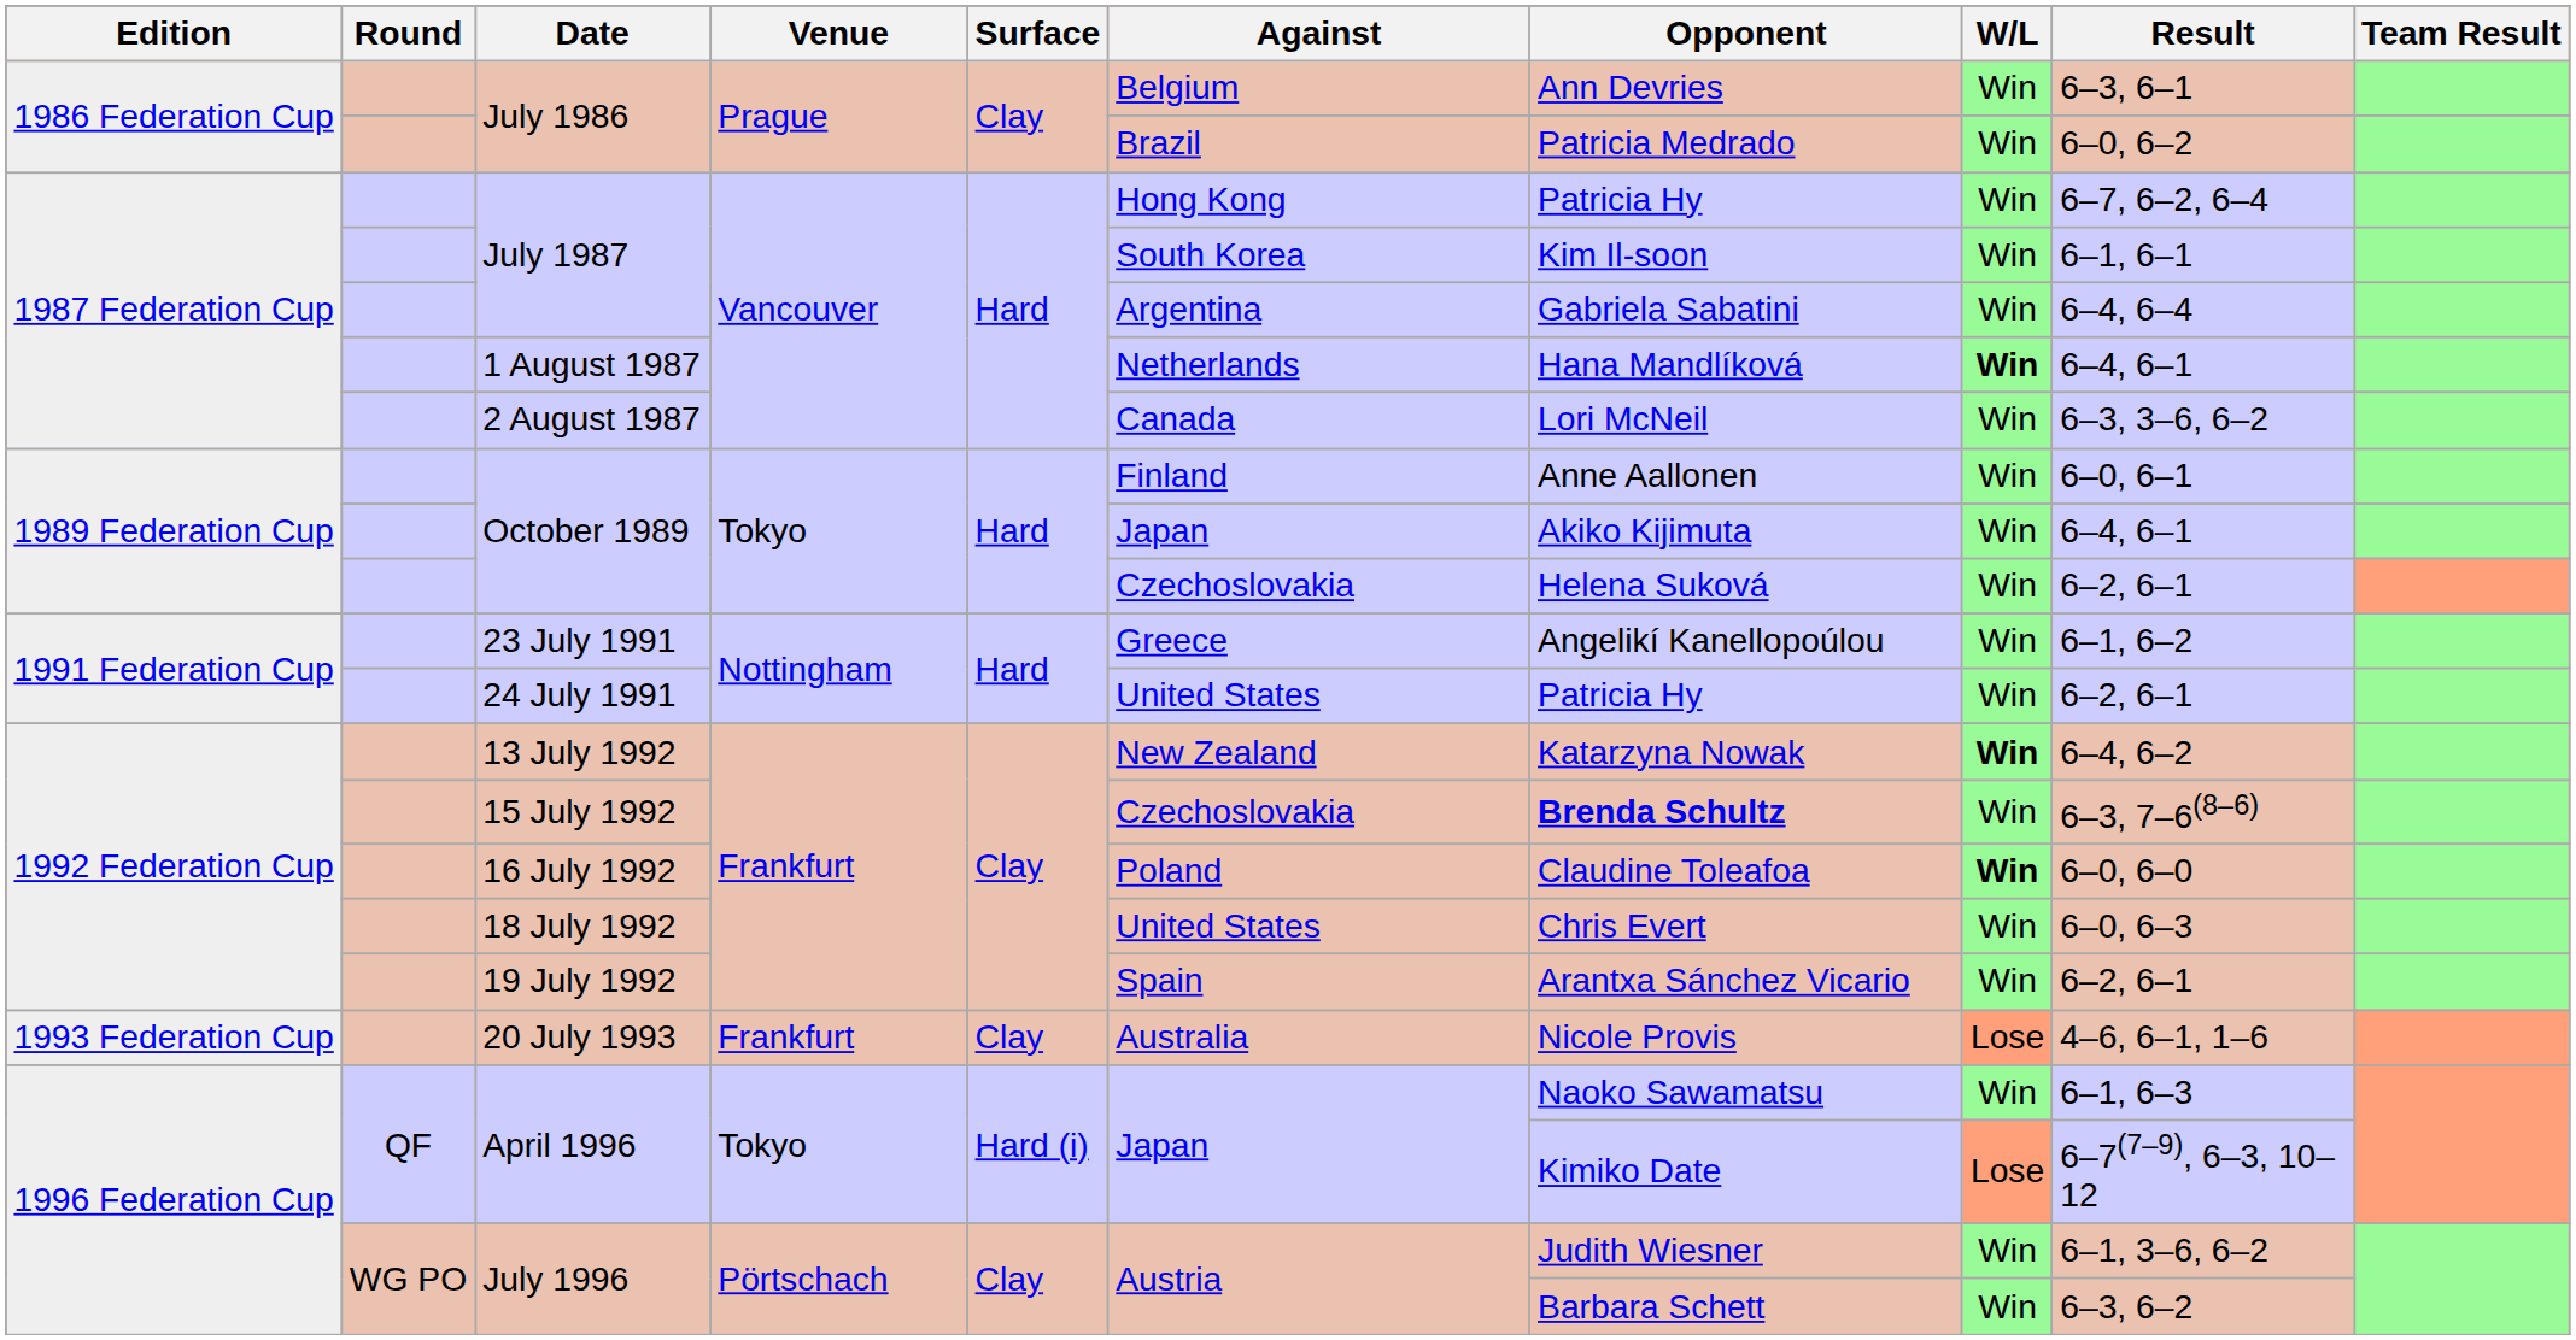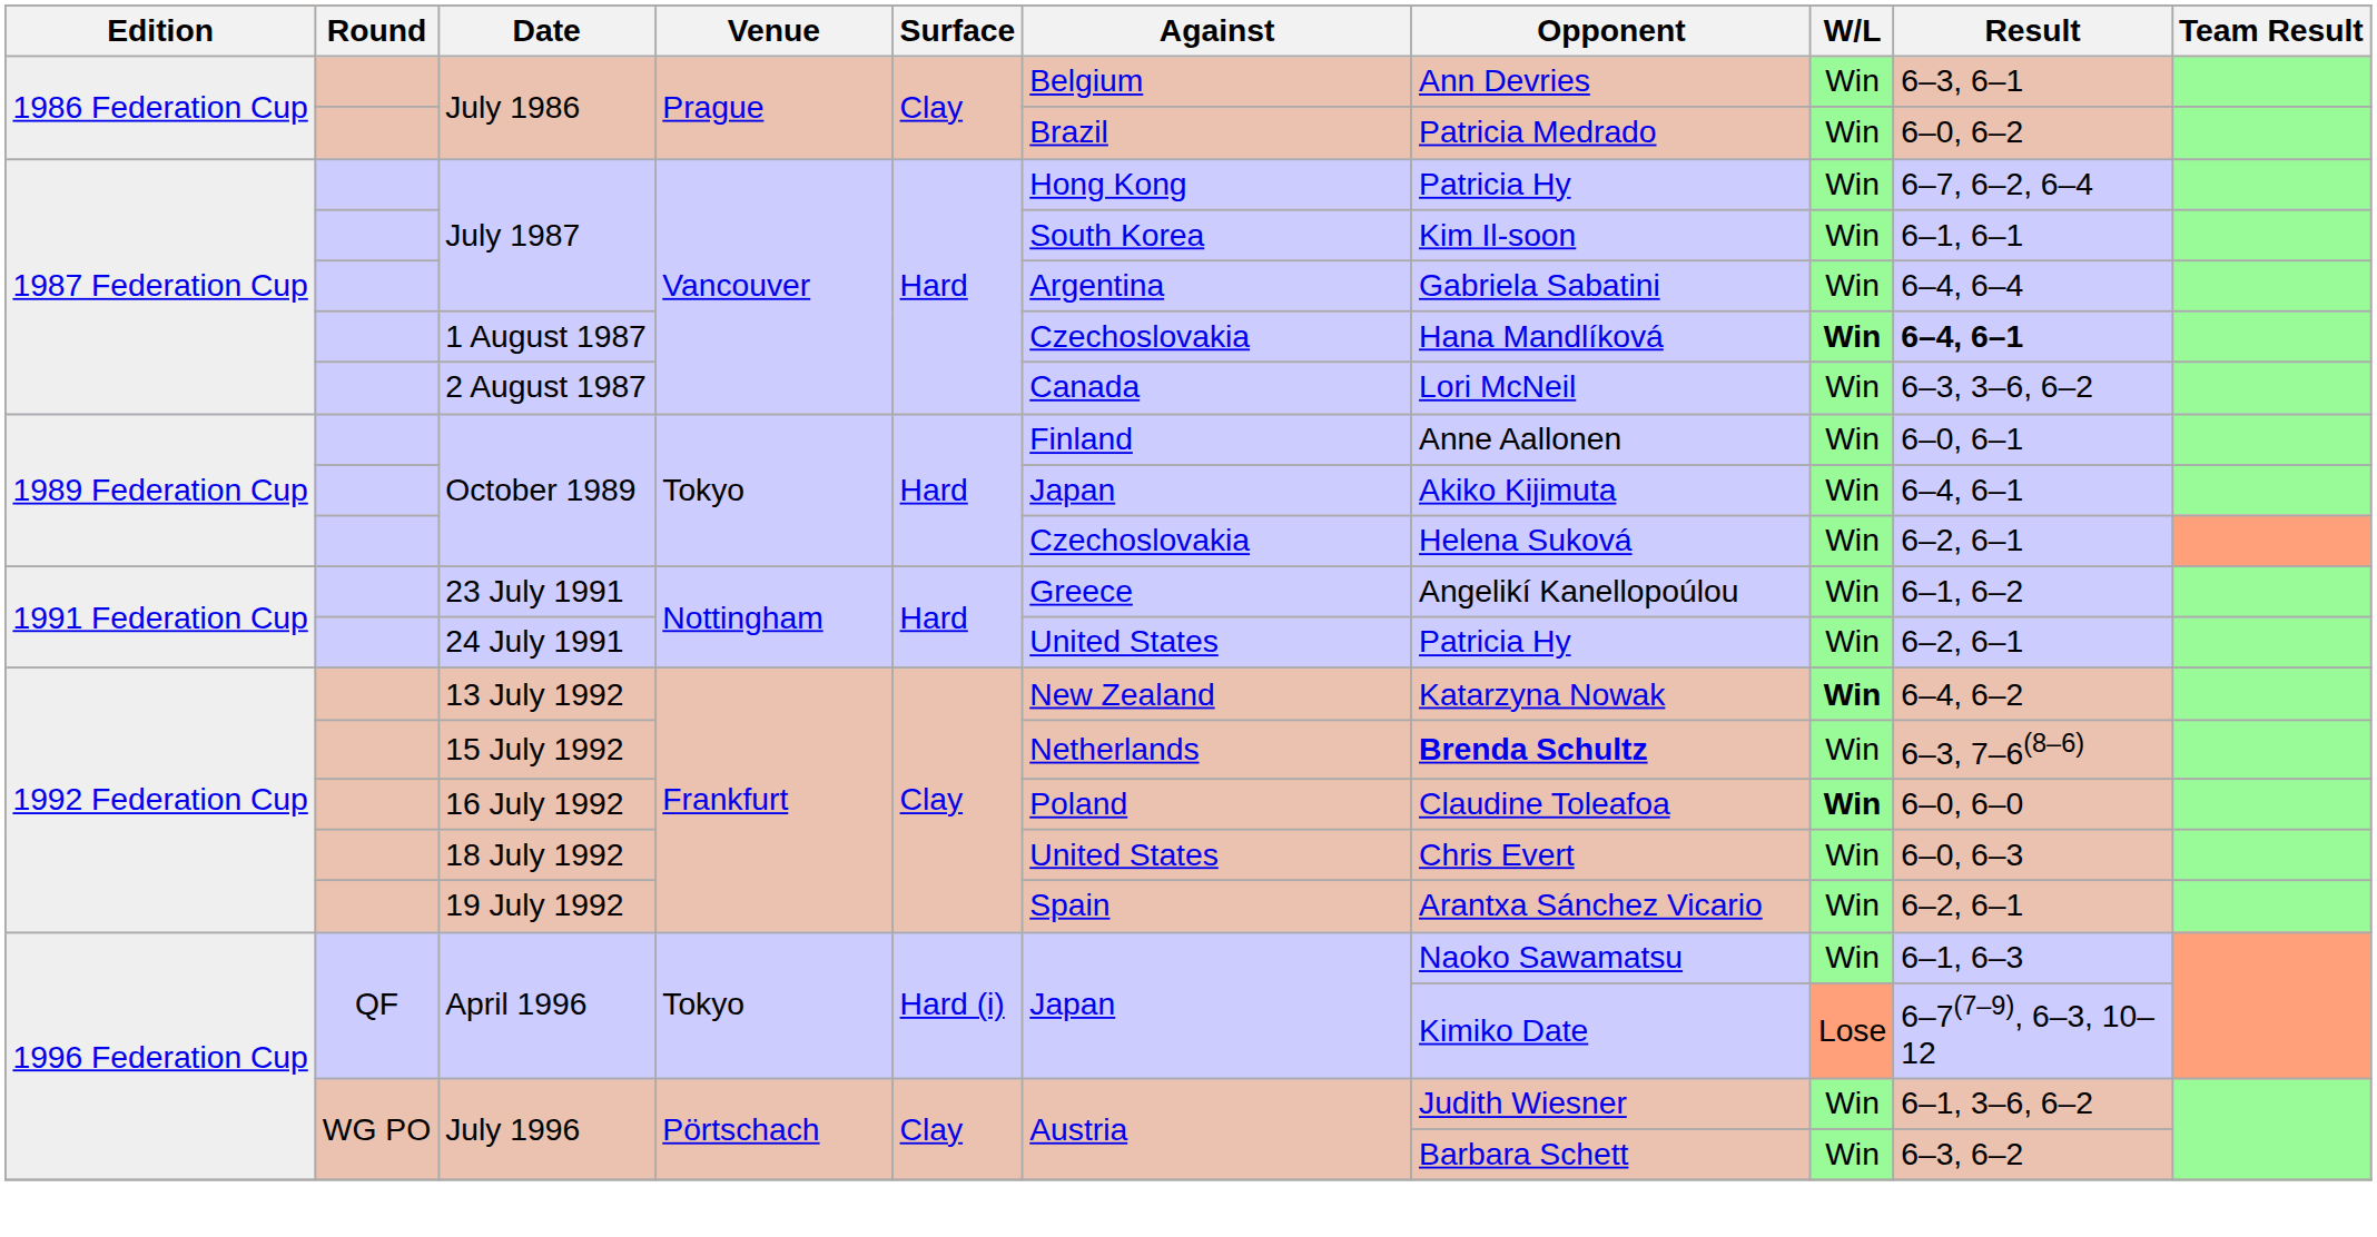 <table class=wikitable style="font-size:97%; background:#EBC2AF">
 <tr>
 <th>Edition</th>
 <th>Round</th>
 <th width=100>Date</th>
 <th width=110>Venue</th>
 <th>Surface</th>
 <th width=185>Against</th>
 <th width=190>Opponent</th>
 <th>W/L</th>
 <th width=130>Result</th>
 <th>Team Result</th>
 </tr>
 <tr>
 <td rowspan=2 style="background:#efefef;"><a href='#'>1986 Federation Cup</a></td>
 <td></td>
 <td rowspan=2>July 1986</td>
 <td rowspan=2><a href='#'>Prague</a></td>
 <td rowspan=2><a href='#'>Clay</a></td>
 <td> <a href='#'>Belgium</a></td>
 <td><a href='#'>Ann Devries</a></td>
 <td style="text-align:center; background:#98fb98;">Win</td>
 <td>6–3, 6–1</td>
 <td style="text-align:center; background:#98fb98;"></td>
 </tr>
 <tr>
 <td></td>
 <td> <a href='#'>Brazil</a></td>
 <td><a href='#'>Patricia Medrado</a></td>
 <td style="text-align:center; background:#98fb98;">Win</td>
 <td>6–0, 6–2</td>
 <td style="text-align:center; background:#98fb98;"></td>
 </tr>
 <tr style="background:#ccf;">
 <td rowspan=5 style="background:#efefef;"><a href='#'>1987 Federation Cup</a></td>
 <td></td>
 <td rowspan=3>July 1987</td>
 <td rowspan=5><a href='#'>Vancouver</a></td>
 <td rowspan=5><a href='#'>Hard</a></td>
 <td> <a href='#'>Hong Kong</a></td>
 <td><a href='#'>Patricia Hy</a></td>
 <td style="text-align:center; background:#98fb98;">Win</td>
 <td>6–7, 6–2, 6–4</td>
 <td style="text-align:center; background:#98fb98;"></td>
 </tr>
 <tr style="background:#ccf;">
 <td></td>
 <td> <a href='#'>South Korea</a></td>
 <td><a href='#'>Kim Il-soon</a></td>
 <td style="text-align:center; background:#98fb98;">Win</td>
 <td>6–1, 6–1</td>
 <td style="text-align:center; background:#98fb98;"></td>
 </tr>
 <tr style="background:#ccf;">
 <td></td>
 <td> <a href='#'>Argentina</a></td>
 <td><a href='#'>Gabriela Sabatini</a></td>
 <td style="text-align:center; background:#98fb98;">Win</td>
 <td>6–4, 6–4</td>
 <td style="text-align:center; background:#98fb98;"></td>
 </tr>
 <tr style="background:#ccf;">
 <td></td>
 <td>1 August 1987</td>
-<td> <a href='#'>Netherlands</a></td>
+<td> <a href='#'>Czechoslovakia</a></td>
 <td><a href='#'>Hana Mandlíková</a></td>
 <td style="text-align:center; background:#98fb98;"><strong>Win</strong></td>
-<td>6–4, 6–1</td>
+<td><strong>6–4, 6–1</strong></td>
 <td style="text-align:center; background:#98fb98;"></td>
 </tr>
 <tr style="background:#ccf;">
 <td></td>
 <td>2 August 1987</td>
 <td> <a href='#'>Canada</a></td>
 <td><a href='#'>Lori McNeil</a></td>
 <td style="text-align:center; background:#98fb98;">Win</td>
 <td>6–3, 3–6, 6–2</td>
 <td style="text-align:center; background:#98fb98;"></td>
 </tr>
 <tr style="background:#ccf;">
 <td rowspan=3 style="background:#efefef;"><a href='#'>1989 Federation Cup</a></td>
 <td></td>
 <td rowspan=3>October 1989</td>
 <td rowspan=3>Tokyo</td>
 <td rowspan=3><a href='#'>Hard</a></td>
 <td> <a href='#'>Finland</a></td>
 <td>Anne Aallonen</td>
 <td style="text-align:center; background:#98fb98;">Win</td>
 <td>6–0, 6–1</td>
 <td style="text-align:center; background:#98fb98;"></td>
 </tr>
 <tr style="background:#ccf;">
 <td></td>
 <td> <a href='#'>Japan</a></td>
 <td><a href='#'>Akiko Kijimuta</a></td>
 <td style="text-align:center; background:#98fb98;">Win</td>
 <td>6–4, 6–1</td>
 <td style="text-align:center; background:#98fb98;"></td>
 </tr>
 <tr style="background:#ccf;">
 <td></td>
 <td> <a href='#'>Czechoslovakia</a></td>
 <td><a href='#'>Helena Suková</a></td>
 <td style="text-align:center; background:#98fb98;">Win</td>
 <td>6–2, 6–1</td>
 <td style="text-align:center; background:#FFA07A;"></td>
 </tr>
 <tr style="background:#ccf;">
 <td rowspan=2 style="background:#efefef;"><a href='#'>1991 Federation Cup</a></td>
 <td></td>
 <td>23 July 1991</td>
 <td rowspan=2><a href='#'>Nottingham</a></td>
 <td rowspan=2><a href='#'>Hard</a></td>
 <td> <a href='#'>Greece</a></td>
 <td>Angelikí Kanellopoúlou</td>
 <td style="text-align:center; background:#98fb98;">Win</td>
 <td>6–1, 6–2</td>
 <td style="text-align:center; background:#98fb98;"></td>
 </tr>
 <tr style="background:#ccf;">
 <td></td>
 <td>24 July 1991</td>
 <td> <a href='#'>United States</a></td>
 <td><a href='#'>Patricia Hy</a></td>
 <td style="text-align:center; background:#98fb98;">Win</td>
 <td>6–2, 6–1</td>
 <td style="text-align:center; background:#98fb98;"></td>
 </tr>
 <tr>
 <td rowspan=5 style="background:#efefef;"><a href='#'>1992 Federation Cup</a></td>
 <td></td>
 <td>13 July 1992</td>
 <td rowspan=5><a href='#'>Frankfurt</a></td>
 <td rowspan=5><a href='#'>Clay</a></td>
 <td> <a href='#'>New Zealand</a></td>
 <td><a href='#'>Katarzyna Nowak</a></td>
 <td style="text-align:center; background:#98fb98;"><strong>Win</strong></td>
 <td>6–4, 6–2</td>
 <td style="text-align:center; background:#98fb98;"></td>
 </tr>
 <tr>
 <td></td>
 <td>15 July 1992</td>
-<td> <a href='#'>Czechoslovakia</a></td>
+<td> <a href='#'>Netherlands</a></td>
 <td><strong><a href='#'>Brenda Schultz</a></strong></td>
 <td style="text-align:center; background:#98fb98;">Win</td>
 <td>6–3, 7–6<sup>(8–6)</sup></td>
 <td style="text-align:center; background:#98fb98;"></td>
 </tr>
 <tr>
 <td></td>
 <td>16 July 1992</td>
 <td> <a href='#'>Poland</a></td>
 <td><a href='#'>Claudine Toleafoa</a></td>
 <td style="text-align:center; background:#98fb98;"><strong>Win</strong></td>
 <td>6–0, 6–0</td>
 <td style="text-align:center; background:#98fb98;"></td>
 </tr>
 <tr>
 <td></td>
 <td>18 July 1992</td>
 <td> <a href='#'>United States</a></td>
 <td><a href='#'>Chris Evert</a></td>
 <td style="text-align:center; background:#98fb98;">Win</td>
 <td>6–0, 6–3</td>
 <td style="text-align:center; background:#98fb98;"></td>
 </tr>
 <tr>
 <td></td>
 <td>19 July 1992</td>
 <td> <a href='#'>Spain</a></td>
 <td><a href='#'>Arantxa Sánchez Vicario</a></td>
 <td style="text-align:center; background:#98fb98;">Win</td>
 <td>6–2, 6–1</td>
 <td style="text-align:center; background:#98fb98;"></td>
-</tr>
-<tr>
-<td style="background:#efefef;"><a href='#'>1993 Federation Cup</a></td>
-<td></td>
-<td>20 July 1993</td>
-<td><a href='#'>Frankfurt</a></td>
-<td><a href='#'>Clay</a></td>
-<td> <a href='#'>Australia</a></td>
-<td><a href='#'>Nicole Provis</a></td>
-<td style="text-align:center; background:#ffa07a;">Lose</td>
-<td>4–6, 6–1, 1–6</td>
-<td style="text-align:center; background:#ffa07a;"></td>
 </tr>
 <tr style="background:#ccf;">
 <td rowspan=4 style="background:#efefef;"><a href='#'>1996 Federation Cup</a></td>
 <td rowspan=2 style="text-align:center;">QF</td>
 <td rowspan=2>April 1996</td>
 <td rowspan=2>Tokyo</td>
 <td rowspan=2><a href='#'>Hard (i)</a></td>
 <td rowspan=2> <a href='#'>Japan</a></td>
 <td><a href='#'>Naoko Sawamatsu</a></td>
 <td style="text-align:center; background:#98fb98;">Win</td>
 <td>6–1, 6–3</td>
 <td rowspan=2 style="text-align:center; background:#ffa07a;"></td>
 </tr>
 <tr style="background:#ccf;">
 <td><a href='#'>Kimiko Date</a></td>
 <td style="text-align:center; background:#ffa07a;">Lose</td>
 <td>6–7<sup>(7–9)</sup>, 6–3, 10–12</td>
 </tr>
 <tr>
 <td rowspan=2 style="text-align:center;">WG PO</td>
 <td rowspan=2>July 1996</td>
 <td rowspan=2><a href='#'>Pörtschach</a></td>
 <td rowspan=2><a href='#'>Clay</a></td>
 <td rowspan=2> <a href='#'>Austria</a></td>
 <td><a href='#'>Judith Wiesner</a></td>
 <td style="text-align:center; background:#98fb98;">Win</td>
 <td>6–1, 3–6, 6–2</td>
 <td rowspan=2 style="text-align:center; background:#98fb98;"></td>
 </tr>
 <tr>
 <td><a href='#'>Barbara Schett</a></td>
 <td style="text-align:center; background:#98fb98;">Win</td>
 <td>6–3, 6–2</td>
 </tr>
 <tr>
 </tr>
 </table>
